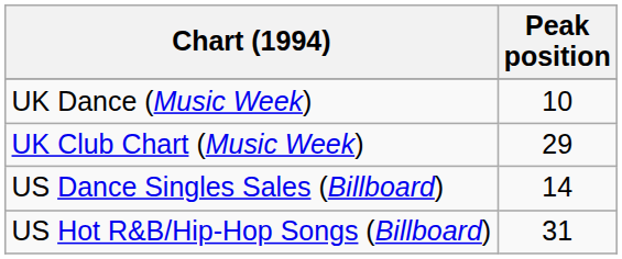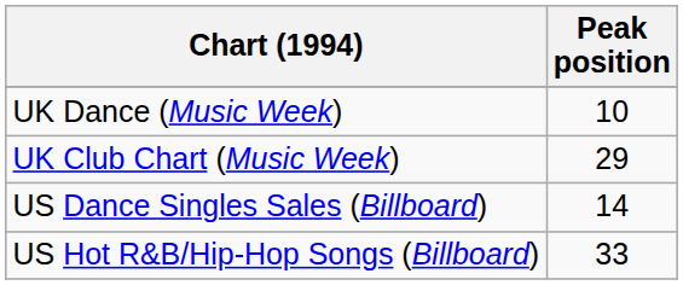 <table class="wikitable sortable">
 <tr>
 <th>Chart (1994)</th>
 <th>Peak<br>position</th>
 </tr>
 <tr>
 </tr>
 <tr>
 </tr>
 <tr>
 <td align="left">UK Dance (<em><a href='#'>Music Week</a></em>)</td>
 <td align="center">10</td>
 </tr>
 <tr>
 <td align="left"><a href='#'>UK Club Chart</a> (<em><a href='#'>Music Week</a></em>)</td>
 <td align="center">29</td>
 </tr>
 <tr>
 <td align="left">US <a href='#'>Dance Singles Sales</a> (<em><a href='#'>Billboard</a></em>)</td>
 <td align="center">14</td>
 </tr>
 <tr>
 <td align="left">US <a href='#'>Hot R&B/Hip-Hop Songs</a> (<em><a href='#'>Billboard</a></em>)</td>
-<td align="center">31</td>
+<td align="center">33</td>
 </tr>
 </table>
